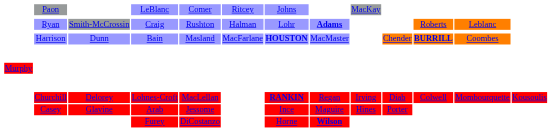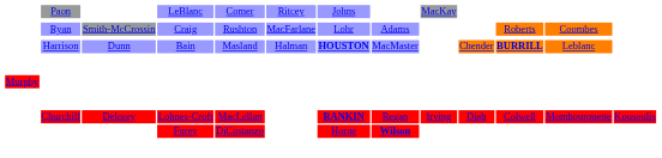 <table style="text-align:center;font-size:87%;" cellpadding="1px">
 <tr>
 <td></td>
 <td bgcolor=#979A9A><a href='#'>Paon</a></td>
 <td></td>
 <td bgcolor=#9999ff><a href='#'>LeBlanc</a></td>
 <td bgcolor=#9999ff><a href='#'>Comer</a></td>
 <td bgcolor=#9999ff><a href='#'>Ritcey</a></td>
 <td bgcolor=#9999ff><a href='#'>Johns</a></td>
 <td></td>
 <td bgcolor=#979A9A><a href='#'>MacKay</a></td>
 <td></td>
 <td></td>
 <td></td>
 </tr>
 <tr>
 <td style="padding-top: 1px"></td>
 </tr>
 <tr>
 <td></td>
 <td bgcolor=#9999ff><a href='#'>Ryan</a></td>
 <td bgcolor=#979A9A><a href='#'>Smith-McCrossin</a></td>
 <td bgcolor=#9999ff><a href='#'>Craig</a></td>
 <td bgcolor=#9999ff><a href='#'>Rushton</a></td>
-<td bgcolor=#9999ff><a href='#'>Halman</a></td>
+<td bgcolor=#9999ff><a href='#'>MacFarlane</a></td>
 <td bgcolor=#9999ff><a href='#'>Lohr</a></td>
-<td bgcolor=#9999ff><strong><a href='#'>Adams</a></strong></td>
+<td bgcolor=#9999ff><a href='#'>Adams</a></td>
 <td></td>
 <td></td>
 <td bgcolor=FF7F00><a href='#'>Roberts</a></td>
-<td bgcolor=FF7F00><a href='#'>Leblanc</a></td>
+<td bgcolor=FF7F00><a href='#'>Coombes</a></td>
 </tr>
 <tr>
 <td style="padding-top: 1px"></td>
 </tr>
 <tr>
 <td></td>
 <td bgcolor=#9999ff><a href='#'>Harrison</a></td>
 <td bgcolor=#9999ff><a href='#'>Dunn</a></td>
 <td bgcolor=#9999ff><a href='#'>Bain</a></td>
 <td bgcolor=#9999ff><a href='#'>Masland</a></td>
-<td bgcolor=#9999ff><a href='#'>MacFarlane</a></td>
+<td bgcolor=#9999ff><a href='#'>Halman</a></td>
 <td bgcolor=#9999ff><a href='#'><strong>HOUSTON</strong></a></td>
 <td bgcolor=#9999ff><a href='#'>MacMaster</a></td>
 <td></td>
 <td bgcolor=FF7F00><a href='#'>Chender</a></td>
 <td bgcolor=FF7F00><a href='#'><strong>BURRILL</strong></a></td>
-<td bgcolor=FF7F00><a href='#'>Coombes</a></td>
+<td bgcolor=FF7F00><a href='#'>Leblanc</a></td>
 </tr>
 <tr>
 <td style="padding-top: 25px"></td>
 </tr>
 <tr>
 <td bgcolor=FF0000><a href='#'>Murphy</a></td>
 </tr>
 <tr>
 <td style="padding-top: 25px"></td>
 </tr>
 <tr>
 <td></td>
 <td bgcolor=FF0000><a href='#'>Churchill</a></td>
 <td bgcolor=FF0000><a href='#'>Delorey</a></td>
 <td bgcolor=FF0000><a href='#'>Lohnes-Croft</a></td>
 <td bgcolor=FF0000><a href='#'>MacLellan</a></td>
 <td></td>
 <td bgcolor=FF0000><a href='#'><strong>RANKIN</strong></a></td>
 <td bgcolor=FF0000><a href='#'>Regan</a></td>
 <td bgcolor=FF0000><a href='#'>Irving</a></td>
 <td bgcolor=FF0000><a href='#'>Diab</a></td>
 <td bgcolor=FF0000><a href='#'>Colwell</a></td>
 <td bgcolor=FF0000><a href='#'>Mombourquette</a></td>
 <td bgcolor=FF0000><a href='#'>Kousoulis</a></td>
 </tr>
 <tr>
 <td></td>
-<td bgcolor=FF0000><a href='#'>Casey</a></td>
-<td bgcolor=FF0000><a href='#'>Glavine</a></td>
-<td bgcolor=FF0000><a href='#'>Arab</a></td>
-<td bgcolor=FF0000><a href='#'>Jessome</a></td>
-<td></td>
-<td bgcolor=FF0000><a href='#'>Ince</a></td>
-<td bgcolor=FF0000><a href='#'>Maguire</a></td>
-<td bgcolor=FF0000><a href='#'>Hines</a></td>
-<td bgcolor=FF0000><a href='#'>Porter</a></td>
-<td></td>
-<td></td>
-<td></td>
-</tr>
-<tr>
-<td></td>
 <td></td>
 <td></td>
 <td bgcolor=FF0000><a href='#'>Furey</a></td>
 <td bgcolor=FF0000><a href='#'>DiCostanzo</a></td>
 <td></td>
 <td bgcolor=FF0000><a href='#'>Horne</a></td>
 <td bgcolor=FF0000><strong><a href='#'>Wilson</a></strong></td>
 <td></td>
 <td></td>
 <td></td>
 <td></td>
 <td></td>
 </tr>
 </table>
